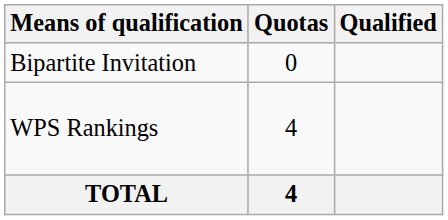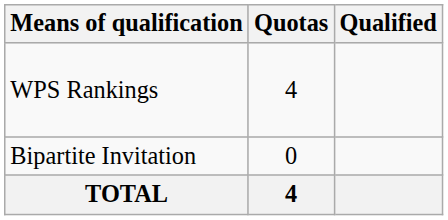 <table class = "wikitable">
 <tr>
 <th>Means of qualification</th>
 <th>Quotas</th>
 <th>Qualified</th>
 </tr>
 <tr>
+<td>WPS Rankings</td>
+<td align="center">4</td>
+<td><br><br><br></td>
+</tr>
+<tr>
 <td>Bipartite Invitation</td>
 <td align="center">0</td>
 <td></td>
-</tr>
-<tr>
-<td>WPS Rankings</td>
-<td align="center">4</td>
-<td><br><br><br></td>
 </tr>
 <tr>
 <th>TOTAL</th>
 <th>4</th>
 <th></th>
 </tr>
 </table>
